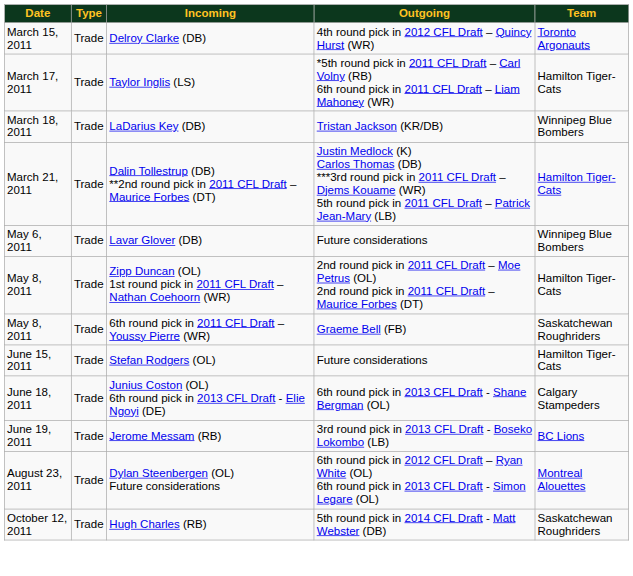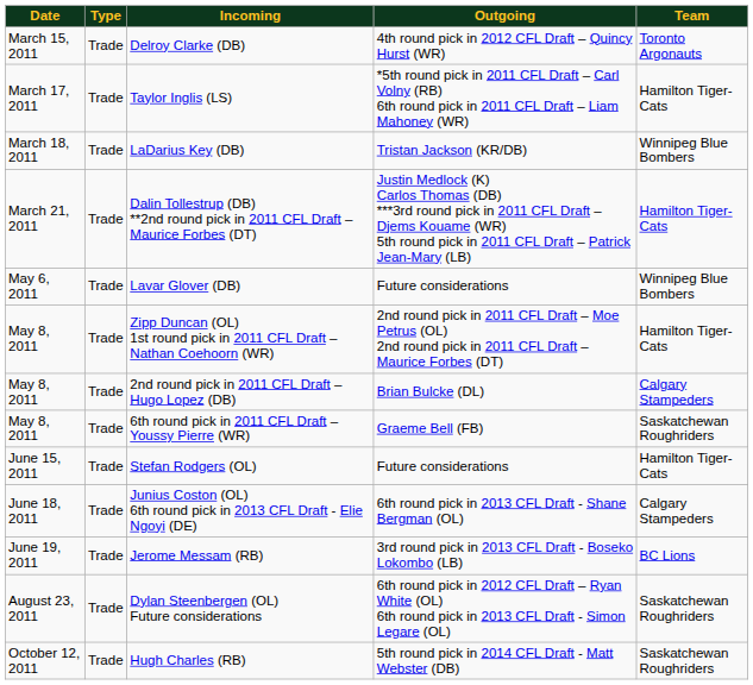 <table class="wikitable">
 <tr>
 <th style="background:#0C371D;color:#ffc322;" width="10%">Date</th>
 <th style="background:#0C371D;color:#ffc322;" width="1%">Type</th>
 <th style="background:#0C371D;color:#ffc322;" width="31%">Incoming</th>
 <th style="background:#0C371D;color:#ffc322;" width="33%">Outgoing</th>
 <th style="background:#0C371D;color:#ffc322;" width="14%">Team</th>
 </tr>
 <tr>
 <td>March 15, 2011</td>
 <td>Trade</td>
 <td><a href='#'>Delroy Clarke</a> (DB)</td>
 <td>4th round pick in <a href='#'>2012 CFL Draft</a> – <a href='#'>Quincy Hurst</a> (WR)</td>
 <td><a href='#'>Toronto Argonauts</a></td>
 </tr>
 <tr>
 <td>March 17, 2011</td>
 <td>Trade</td>
 <td><a href='#'>Taylor Inglis</a> (LS)</td>
 <td>*5th round pick in <a href='#'>2011 CFL Draft</a> – <a href='#'>Carl Volny</a> (RB)<br>6th round pick in <a href='#'>2011 CFL Draft</a> – <a href='#'>Liam Mahoney</a> (WR)</td>
 <td>Hamilton Tiger-Cats</td>
 </tr>
 <tr>
 <td>March 18, 2011</td>
 <td>Trade</td>
 <td><a href='#'>LaDarius Key</a> (DB)</td>
 <td><a href='#'>Tristan Jackson</a> (KR/DB)</td>
 <td>Winnipeg Blue Bombers</td>
 </tr>
 <tr>
 <td>March 21, 2011</td>
 <td>Trade</td>
 <td><a href='#'>Dalin Tollestrup</a> (DB)<br>**2nd round pick in <a href='#'>2011 CFL Draft</a> – <a href='#'>Maurice Forbes</a> (DT)</td>
 <td><a href='#'>Justin Medlock</a> (K)<br><a href='#'>Carlos Thomas</a> (DB)<br>***3rd round pick in <a href='#'>2011 CFL Draft</a> – <a href='#'>Djems Kouame</a> (WR)<br>5th round pick in <a href='#'>2011 CFL Draft</a> – <a href='#'>Patrick Jean-Mary</a> (LB)</td>
 <td><a href='#'>Hamilton Tiger-Cats</a></td>
 </tr>
 <tr>
 <td>May 6, 2011</td>
 <td>Trade</td>
 <td><a href='#'>Lavar Glover</a> (DB)</td>
 <td>Future considerations</td>
 <td>Winnipeg Blue Bombers</td>
 </tr>
 <tr>
 <td>May 8, 2011</td>
 <td>Trade</td>
 <td><a href='#'>Zipp Duncan</a> (OL)<br>1st round pick in <a href='#'>2011 CFL Draft</a> – <a href='#'>Nathan Coehoorn</a> (WR)</td>
 <td>2nd round pick in <a href='#'>2011 CFL Draft</a> – <a href='#'>Moe Petrus</a> (OL)<br>2nd round pick in <a href='#'>2011 CFL Draft</a> – <a href='#'>Maurice Forbes</a> (DT)</td>
 <td>Hamilton Tiger-Cats</td>
 </tr>
 <tr>
 <td>May 8, 2011</td>
 <td>Trade</td>
+<td>2nd round pick in <a href='#'>2011 CFL Draft</a> – <a href='#'>Hugo Lopez</a> (DB)</td>
+<td><a href='#'>Brian Bulcke</a> (DL)</td>
+<td><a href='#'>Calgary Stampeders</a></td>
+</tr>
+<tr>
+<td>May 8, 2011</td>
+<td>Trade</td>
 <td>6th round pick in <a href='#'>2011 CFL Draft</a> – <a href='#'>Youssy Pierre</a> (WR)</td>
 <td><a href='#'>Graeme Bell</a> (FB)</td>
 <td>Saskatchewan Roughriders</td>
 </tr>
 <tr>
 <td>June 15, 2011</td>
 <td>Trade</td>
 <td><a href='#'>Stefan Rodgers</a> (OL)</td>
 <td>Future considerations</td>
 <td>Hamilton Tiger-Cats</td>
 </tr>
 <tr>
 <td>June 18, 2011</td>
 <td>Trade</td>
 <td><a href='#'>Junius Coston</a> (OL)<br>6th round pick in <a href='#'>2013 CFL Draft</a> - <a href='#'>Elie Ngoyi</a> (DE)</td>
 <td>6th round pick in <a href='#'>2013 CFL Draft</a> - <a href='#'>Shane Bergman</a> (OL)</td>
 <td>Calgary Stampeders</td>
 </tr>
 <tr>
 <td>June 19, 2011</td>
 <td>Trade</td>
 <td><a href='#'>Jerome Messam</a> (RB)</td>
 <td>3rd round pick in <a href='#'>2013 CFL Draft</a> - <a href='#'>Boseko Lokombo</a> (LB)</td>
 <td><a href='#'>BC Lions</a></td>
 </tr>
 <tr>
 <td>August 23, 2011</td>
 <td>Trade</td>
 <td><a href='#'>Dylan Steenbergen</a> (OL)<br>Future considerations</td>
 <td>6th round pick in <a href='#'>2012 CFL Draft</a> – <a href='#'>Ryan White</a> (OL)<br>6th round pick in <a href='#'>2013 CFL Draft</a> - <a href='#'>Simon Legare</a> (OL)</td>
-<td><a href='#'>Montreal Alouettes</a></td>
+<td>Saskatchewan Roughriders</td>
 </tr>
 <tr>
 <td>October 12, 2011</td>
 <td>Trade</td>
 <td><a href='#'>Hugh Charles</a> (RB)</td>
 <td>5th round pick in <a href='#'>2014 CFL Draft</a> - <a href='#'>Matt Webster</a> (DB)</td>
 <td>Saskatchewan Roughriders</td>
 </tr>
 </table>
